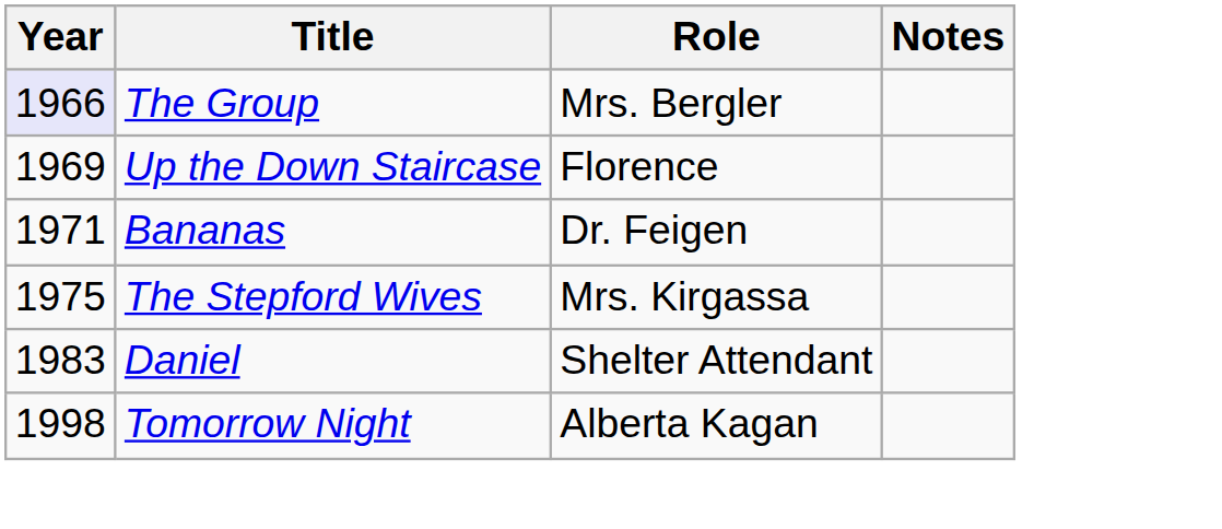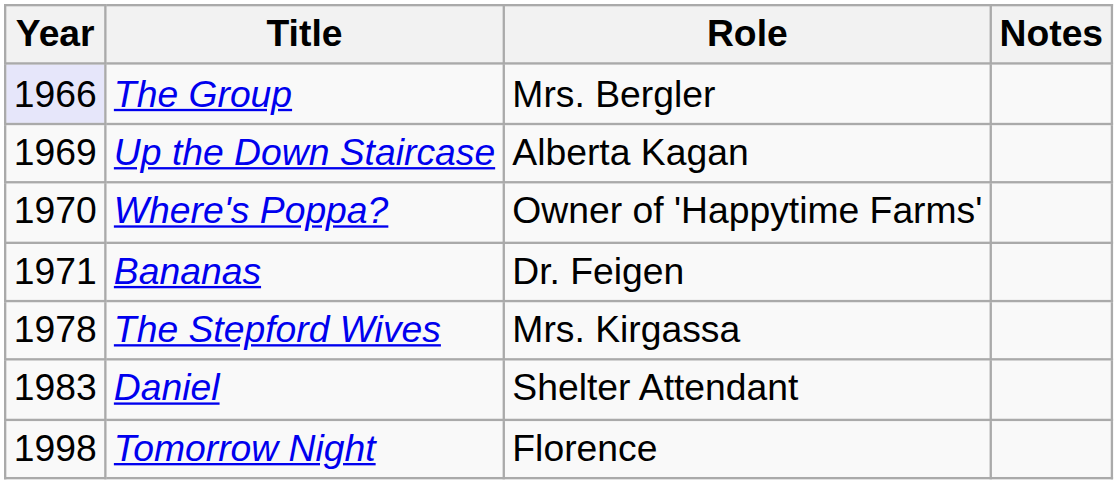 <table class="wikitable">
 <tr>
 <th>Year</th>
 <th>Title</th>
 <th>Role</th>
 <th>Notes</th>
 </tr>
 <tr>
 <td style="background: lavender;">1966</td>
 <td><em><a href='#'>The Group</a></em></td>
 <td>Mrs. Bergler</td>
 <td></td>
 </tr>
 <tr>
 <td>1969</td>
 <td><em><a href='#'>Up the Down Staircase</a></em></td>
-<td>Florence</td>
+<td>Alberta Kagan</td>
+<td></td>
+</tr>
+<tr>
+<td>1970</td>
+<td><em><a href='#'>Where's Poppa?</a></em></td>
+<td>Owner of 'Happytime Farms'</td>
 <td></td>
 </tr>
 <tr>
 <td>1971</td>
 <td><em><a href='#'>Bananas</a></em></td>
 <td>Dr. Feigen</td>
 <td></td>
 </tr>
 <tr>
-<td>1975</td>
+<td>1978</td>
 <td><em><a href='#'>The Stepford Wives</a></em></td>
 <td>Mrs. Kirgassa</td>
 <td></td>
 </tr>
 <tr>
 <td>1983</td>
 <td><em><a href='#'>Daniel</a></em></td>
 <td>Shelter Attendant</td>
 <td></td>
 </tr>
 <tr>
 <td>1998</td>
 <td><em><a href='#'>Tomorrow Night</a></em></td>
-<td>Alberta Kagan</td>
+<td>Florence</td>
 <td></td>
 </tr>
 </table>
